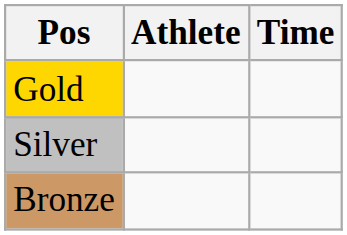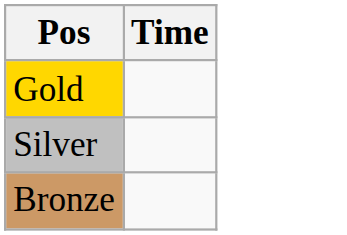 <table class="wikitable">
 <tr>
 <th>Pos</th>
-<th>Athlete</th>
 <th>Time</th>
 </tr>
 <tr>
 <td bgcolor="gold">Gold</td>
 <td></td>
-<td></td>
 </tr>
 <tr>
 <td bgcolor="silver">Silver</td>
-<td></td>
 <td></td>
 </tr>
 <tr>
 <td bgcolor="CC9966">Bronze</td>
 <td></td>
-<td></td>
 </tr>
 </table>
